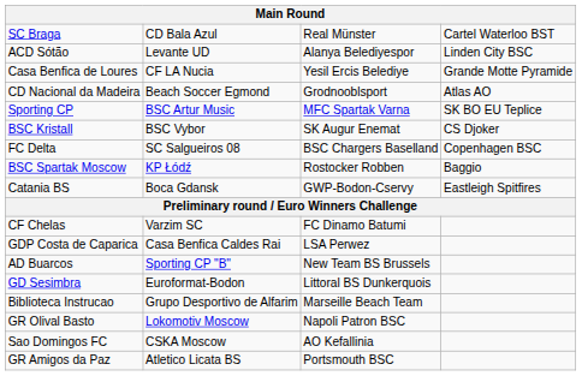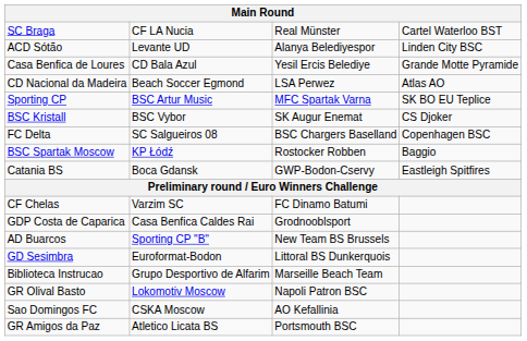 <table class="wikitable">
 <tr>
 <th colspan=4>Main Round</th>
 </tr>
 <tr>
 <td> <a href='#'>SC Braga</a> </td>
-<td> CD Bala Azul</td>
+<td> CF LA Nucia</td>
 <td> Real Münster</td>
 <td> Cartel Waterloo BST</td>
 </tr>
 <tr>
 <td> ACD Sótão </td>
 <td> Levante UD</td>
 <td> Alanya Belediyespor</td>
 <td> Linden City BSC</td>
 </tr>
 <tr>
 <td> Casa Benfica de Loures</td>
-<td> CF LA Nucia</td>
+<td> CD Bala Azul</td>
 <td> Yesil Ercis Belediye</td>
 <td> Grande Motte Pyramide</td>
 </tr>
 <tr>
 <td> CD Nacional da Madeira</td>
 <td> Beach Soccer Egmond</td>
-<td> Grodnooblsport</td>
+<td> LSA Perwez</td>
 <td> Atlas AO</td>
 </tr>
 <tr>
 <td> <a href='#'>Sporting CP</a></td>
 <td> <a href='#'>BSC Artur Music</a></td>
 <td> <a href='#'>MFC Spartak Varna</a></td>
 <td> SK BO EU Teplice</td>
 </tr>
 <tr>
 <td> <a href='#'>BSC Kristall</a></td>
 <td> BSC Vybor</td>
 <td> SK Augur Enemat</td>
 <td> CS Djoker</td>
 </tr>
 <tr>
 <td> FC Delta</td>
 <td> SC Salgueiros 08</td>
 <td> BSC Chargers Baselland</td>
 <td> Copenhagen BSC</td>
 </tr>
 <tr>
 <td> <a href='#'>BSC Spartak Moscow</a></td>
 <td> <a href='#'>KP Łódź</a></td>
 <td> Rostocker Robben</td>
 <td> Baggio</td>
 </tr>
 <tr>
 <td> Catania BS</td>
 <td> Boca Gdansk</td>
 <td> GWP-Bodon-Cservy</td>
 <td> Eastleigh Spitfires</td>
 </tr>
 <tr>
 <th colspan=4>Preliminary round / Euro Winners Challenge</th>
 </tr>
 <tr>
 <td> CF Chelas</td>
 <td> Varzim SC</td>
 <td> FC Dinamo Batumi</td>
 <td></td>
 </tr>
 <tr>
 <td> GDP Costa de Caparica</td>
 <td> Casa Benfica Caldes Rai</td>
-<td> LSA Perwez</td>
+<td> Grodnooblsport</td>
 <td></td>
 </tr>
 <tr>
 <td> AD Buarcos</td>
 <td> <a href='#'>Sporting CP "B"</a></td>
 <td> New Team BS Brussels</td>
 <td></td>
 </tr>
 <tr>
 <td> <a href='#'>GD Sesimbra</a></td>
 <td> Euroformat-Bodon</td>
 <td> Littoral BS Dunkerquois</td>
 <td></td>
 </tr>
 <tr>
 <td> Biblioteca Instrucao</td>
 <td> Grupo Desportivo de Alfarim</td>
 <td> Marseille Beach Team</td>
 <td></td>
 </tr>
 <tr>
 <td> GR Olival Basto</td>
 <td> <a href='#'>Lokomotiv Moscow</a></td>
 <td> Napoli Patron BSC</td>
 <td></td>
 </tr>
 <tr>
 <td> Sao Domingos FC</td>
 <td> CSKA Moscow</td>
 <td> AO Kefallinia</td>
 <td></td>
 </tr>
 <tr>
 <td> GR Amigos da Paz</td>
 <td> Atletico Licata BS</td>
 <td> Portsmouth BSC</td>
 <td></td>
 </tr>
 </table>
